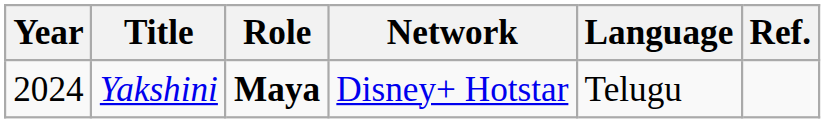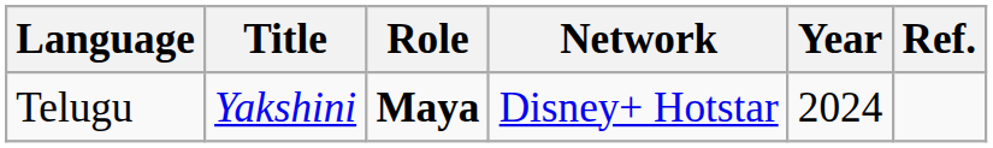 <table class="wikitable sortable">
 <tr>
-<th scope="col">Year</th>
+<th scope="col">Language</th>
 <th scope="col">Title</th>
 <th scope="col">Role</th>
 <th scope="col" class="unsortable">Network</th>
-<th scope="col">Language</th>
+<th scope="col">Year</th>
 <th scope="col" class="unsortable">Ref.</th>
 </tr>
 <tr>
-<td>2024</td>
+<td>Telugu</td>
 <td><a href='#'><em>Yakshini</em></a></td>
 <td><strong>Maya</strong></td>
 <td><a href='#'>Disney+ Hotstar</a></td>
-<td>Telugu</td>
+<td>2024</td>
 <td></td>
 </tr>
 </table>
